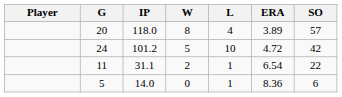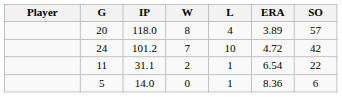 <table class="wikitable sortable">
 <tr>
 <th bgcolor="#DDDDFF" width="16%">Player</th>
 <th bgcolor="#DDDDFF" width="9%">G</th>
 <th bgcolor="#DDDDFF" width="9%">IP</th>
 <th bgcolor="#DDDDFF" width="9%">W</th>
 <th bgcolor="#DDDDFF" width="9%">L</th>
 <th bgcolor="#DDDDFF" width="9%">ERA</th>
 <th bgcolor="#DDDDFF" width="9%">SO</th>
 </tr>
 <tr align="center">
 <td></td>
 <td>20</td>
 <td>118.0</td>
 <td>8</td>
 <td>4</td>
 <td>3.89</td>
 <td>57</td>
 </tr>
 <tr align="center">
 <td></td>
 <td>24</td>
 <td>101.2</td>
-<td>5</td>
+<td>7</td>
 <td>10</td>
 <td>4.72</td>
 <td>42</td>
 </tr>
 <tr align=center>
 <td></td>
 <td>11</td>
 <td>31.1</td>
 <td>2</td>
 <td>1</td>
 <td>6.54</td>
 <td>22</td>
 </tr>
 <tr align="center">
 <td></td>
 <td>5</td>
 <td>14.0</td>
 <td>0</td>
 <td>1</td>
 <td>8.36</td>
 <td>6</td>
 </tr>
 </table>
